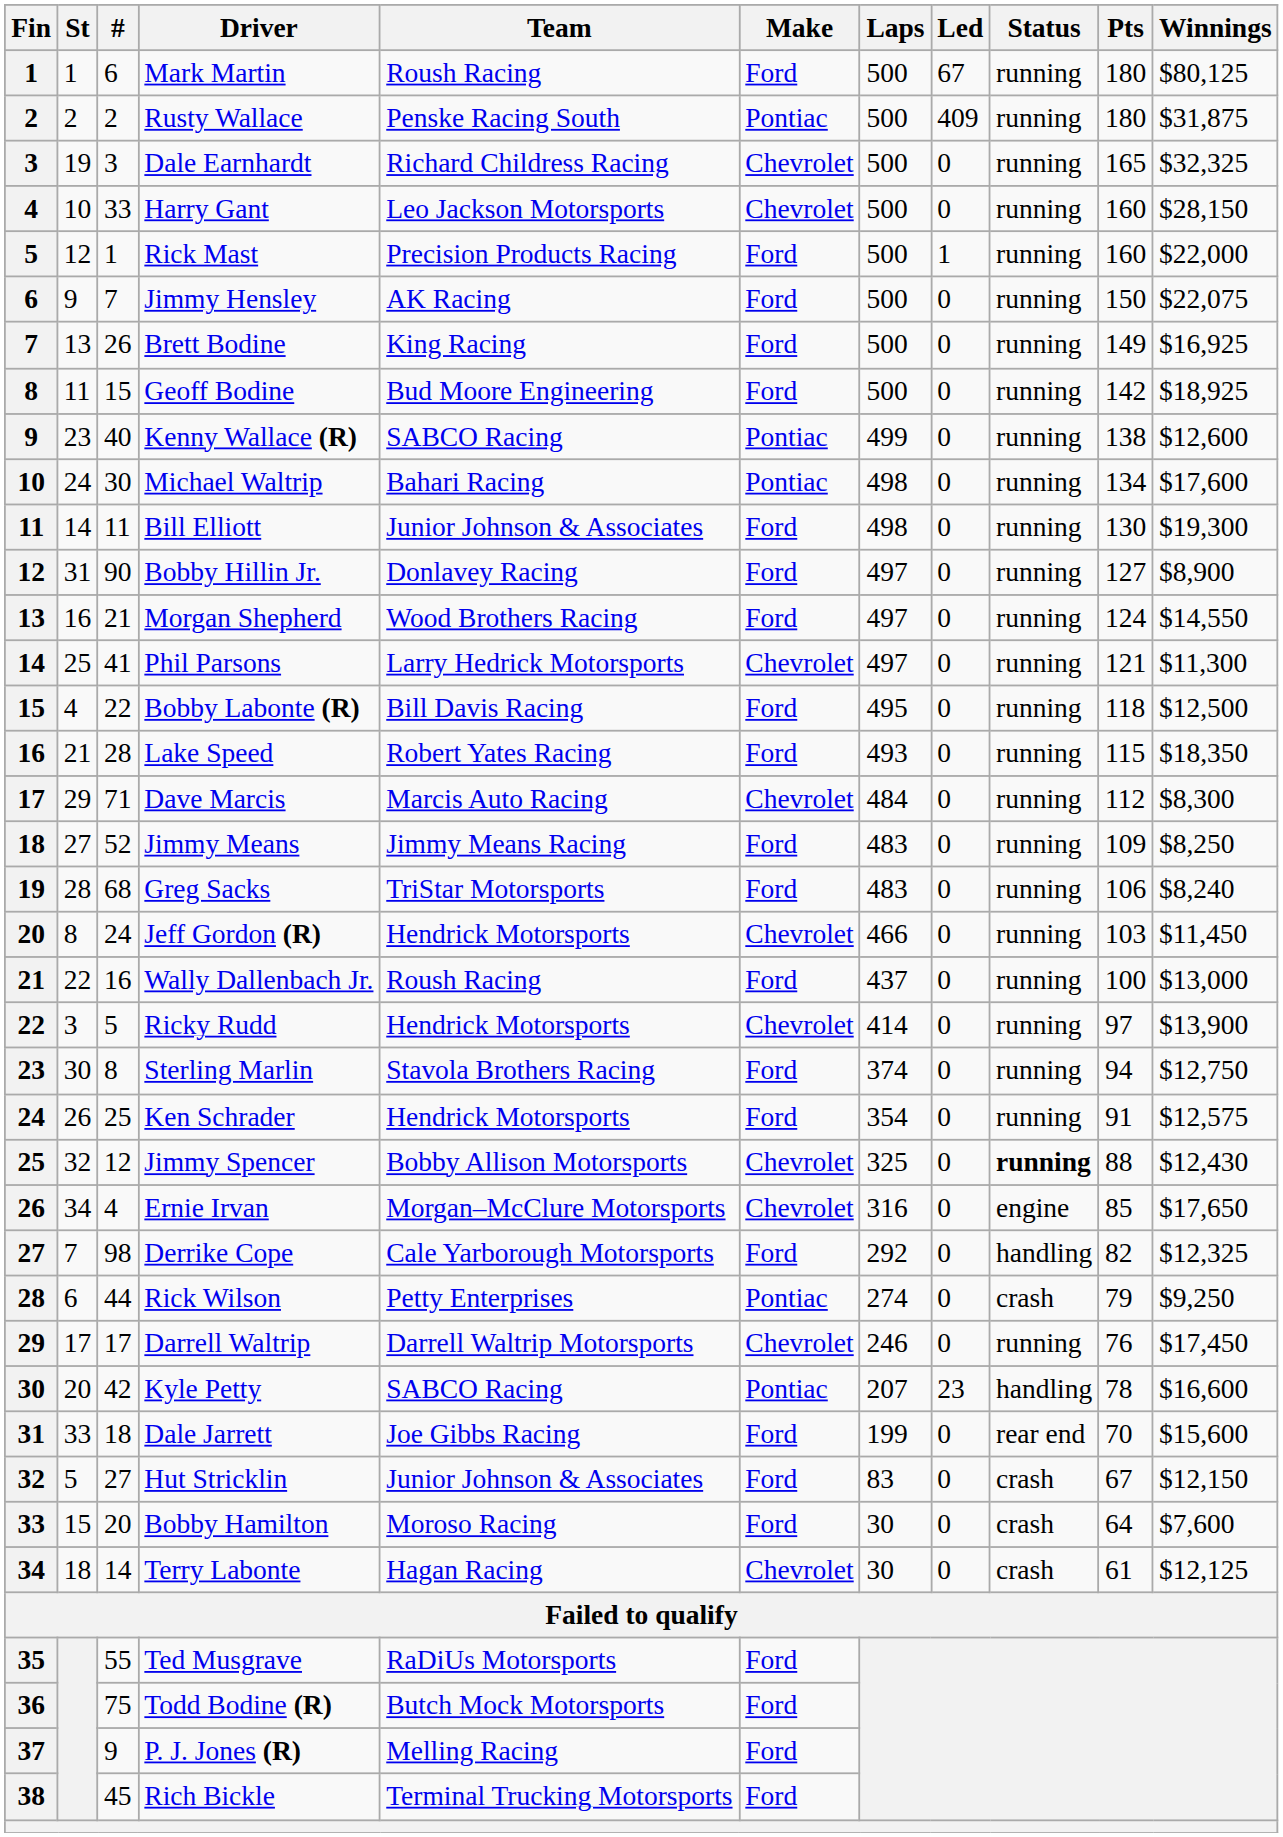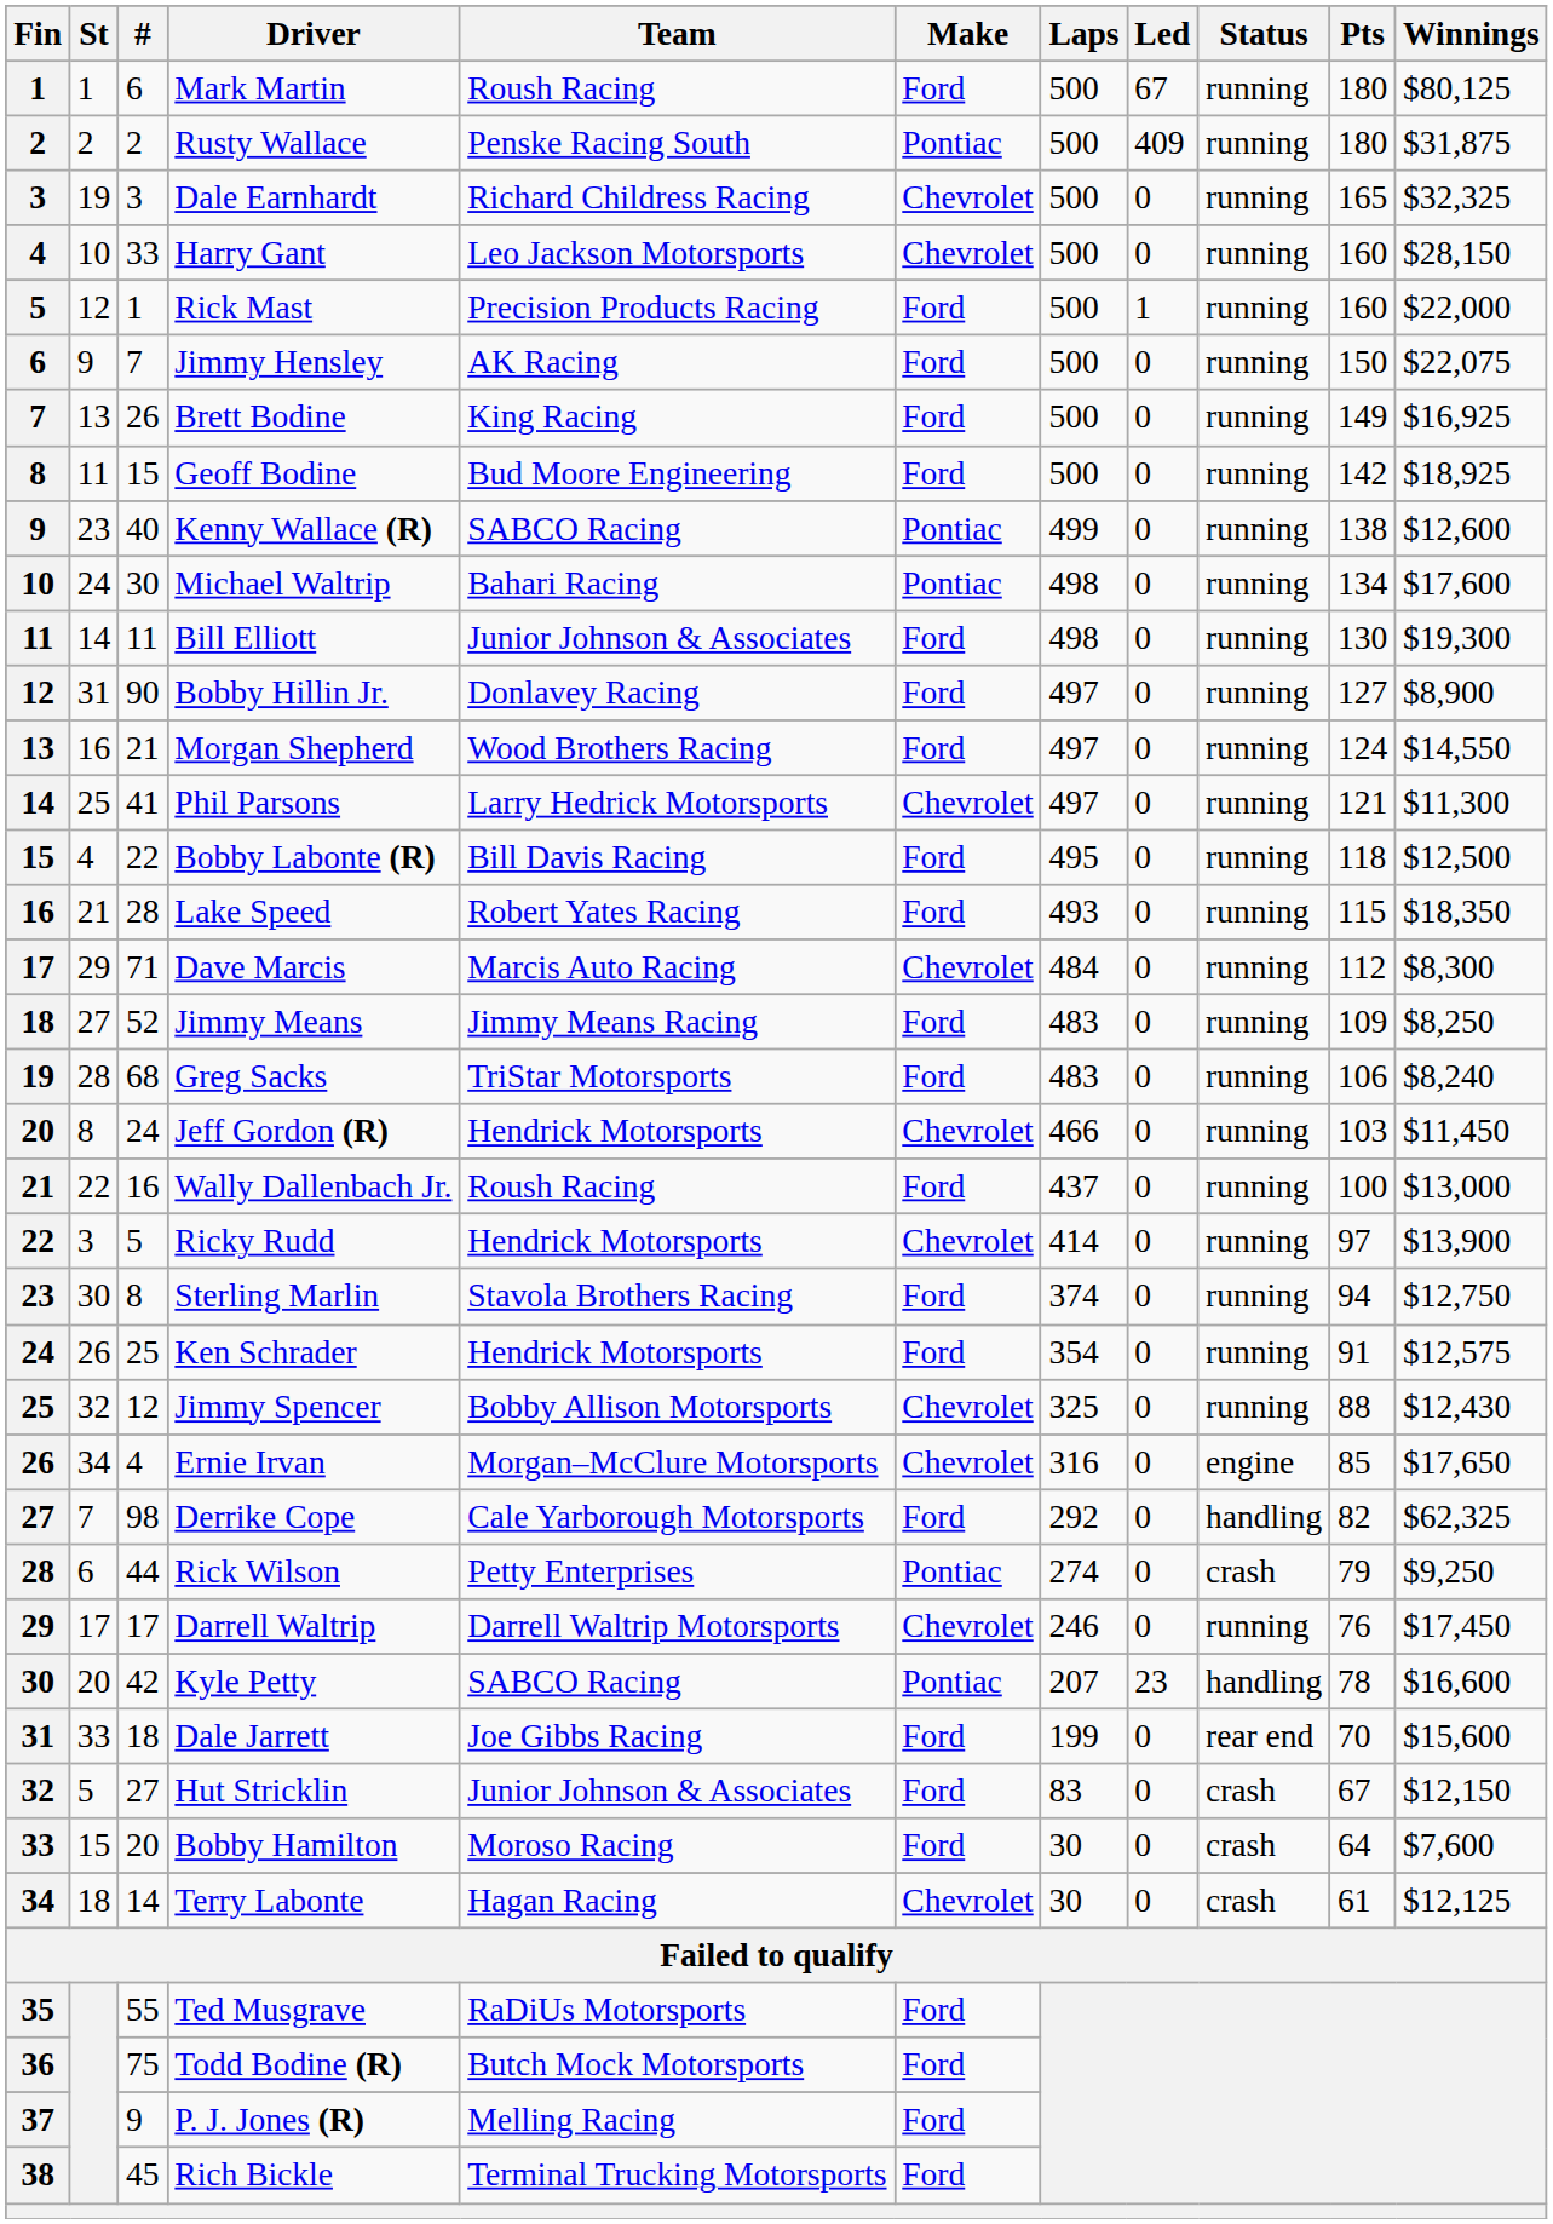 <table class="wikitable" style="font-size:95%">
 <tr>
 <th>Fin</th>
 <th>St</th>
 <th>#</th>
 <th>Driver</th>
 <th>Team</th>
 <th>Make</th>
 <th>Laps</th>
 <th>Led</th>
 <th>Status</th>
 <th>Pts</th>
 <th>Winnings</th>
 </tr>
 <tr>
 <th>1</th>
 <td>1</td>
 <td>6</td>
 <td><a href='#'>Mark Martin</a></td>
 <td><a href='#'>Roush Racing</a></td>
 <td><a href='#'>Ford</a></td>
 <td>500</td>
 <td>67</td>
 <td>running</td>
 <td>180</td>
 <td>$80,125</td>
 </tr>
 <tr>
 <th>2</th>
 <td>2</td>
 <td>2</td>
 <td><a href='#'>Rusty Wallace</a></td>
 <td><a href='#'>Penske Racing South</a></td>
 <td><a href='#'>Pontiac</a></td>
 <td>500</td>
 <td>409</td>
 <td>running</td>
 <td>180</td>
 <td>$31,875</td>
 </tr>
 <tr>
 <th>3</th>
 <td>19</td>
 <td>3</td>
 <td><a href='#'>Dale Earnhardt</a></td>
 <td><a href='#'>Richard Childress Racing</a></td>
 <td><a href='#'>Chevrolet</a></td>
 <td>500</td>
 <td>0</td>
 <td>running</td>
 <td>165</td>
 <td>$32,325</td>
 </tr>
 <tr>
 <th>4</th>
 <td>10</td>
 <td>33</td>
 <td><a href='#'>Harry Gant</a></td>
 <td><a href='#'>Leo Jackson Motorsports</a></td>
 <td><a href='#'>Chevrolet</a></td>
 <td>500</td>
 <td>0</td>
 <td>running</td>
 <td>160</td>
 <td>$28,150</td>
 </tr>
 <tr>
 <th>5</th>
 <td>12</td>
 <td>1</td>
 <td><a href='#'>Rick Mast</a></td>
 <td><a href='#'>Precision Products Racing</a></td>
 <td><a href='#'>Ford</a></td>
 <td>500</td>
 <td>1</td>
 <td>running</td>
 <td>160</td>
 <td>$22,000</td>
 </tr>
 <tr>
 <th>6</th>
 <td>9</td>
 <td>7</td>
 <td><a href='#'>Jimmy Hensley</a></td>
 <td><a href='#'>AK Racing</a></td>
 <td><a href='#'>Ford</a></td>
 <td>500</td>
 <td>0</td>
 <td>running</td>
 <td>150</td>
 <td>$22,075</td>
 </tr>
 <tr>
 <th>7</th>
 <td>13</td>
 <td>26</td>
 <td><a href='#'>Brett Bodine</a></td>
 <td><a href='#'>King Racing</a></td>
 <td><a href='#'>Ford</a></td>
 <td>500</td>
 <td>0</td>
 <td>running</td>
 <td>149</td>
 <td>$16,925</td>
 </tr>
 <tr>
 <th>8</th>
 <td>11</td>
 <td>15</td>
 <td><a href='#'>Geoff Bodine</a></td>
 <td><a href='#'>Bud Moore Engineering</a></td>
 <td><a href='#'>Ford</a></td>
 <td>500</td>
 <td>0</td>
 <td>running</td>
 <td>142</td>
 <td>$18,925</td>
 </tr>
 <tr>
 <th>9</th>
 <td>23</td>
 <td>40</td>
 <td><a href='#'>Kenny Wallace</a> <strong>(R)</strong></td>
 <td><a href='#'>SABCO Racing</a></td>
 <td><a href='#'>Pontiac</a></td>
 <td>499</td>
 <td>0</td>
 <td>running</td>
 <td>138</td>
 <td>$12,600</td>
 </tr>
 <tr>
 <th>10</th>
 <td>24</td>
 <td>30</td>
 <td><a href='#'>Michael Waltrip</a></td>
 <td><a href='#'>Bahari Racing</a></td>
 <td><a href='#'>Pontiac</a></td>
 <td>498</td>
 <td>0</td>
 <td>running</td>
 <td>134</td>
 <td>$17,600</td>
 </tr>
 <tr>
 <th>11</th>
 <td>14</td>
 <td>11</td>
 <td><a href='#'>Bill Elliott</a></td>
 <td><a href='#'>Junior Johnson & Associates</a></td>
 <td><a href='#'>Ford</a></td>
 <td>498</td>
 <td>0</td>
 <td>running</td>
 <td>130</td>
 <td>$19,300</td>
 </tr>
 <tr>
 <th>12</th>
 <td>31</td>
 <td>90</td>
 <td><a href='#'>Bobby Hillin Jr.</a></td>
 <td><a href='#'>Donlavey Racing</a></td>
 <td><a href='#'>Ford</a></td>
 <td>497</td>
 <td>0</td>
 <td>running</td>
 <td>127</td>
 <td>$8,900</td>
 </tr>
 <tr>
 <th>13</th>
 <td>16</td>
 <td>21</td>
 <td><a href='#'>Morgan Shepherd</a></td>
 <td><a href='#'>Wood Brothers Racing</a></td>
 <td><a href='#'>Ford</a></td>
 <td>497</td>
 <td>0</td>
 <td>running</td>
 <td>124</td>
 <td>$14,550</td>
 </tr>
 <tr>
 <th>14</th>
 <td>25</td>
 <td>41</td>
 <td><a href='#'>Phil Parsons</a></td>
 <td><a href='#'>Larry Hedrick Motorsports</a></td>
 <td><a href='#'>Chevrolet</a></td>
 <td>497</td>
 <td>0</td>
 <td>running</td>
 <td>121</td>
 <td>$11,300</td>
 </tr>
 <tr>
 <th>15</th>
 <td>4</td>
 <td>22</td>
 <td><a href='#'>Bobby Labonte</a> <strong>(R)</strong></td>
 <td><a href='#'>Bill Davis Racing</a></td>
 <td><a href='#'>Ford</a></td>
 <td>495</td>
 <td>0</td>
 <td>running</td>
 <td>118</td>
 <td>$12,500</td>
 </tr>
 <tr>
 <th>16</th>
 <td>21</td>
 <td>28</td>
 <td><a href='#'>Lake Speed</a></td>
 <td><a href='#'>Robert Yates Racing</a></td>
 <td><a href='#'>Ford</a></td>
 <td>493</td>
 <td>0</td>
 <td>running</td>
 <td>115</td>
 <td>$18,350</td>
 </tr>
 <tr>
 <th>17</th>
 <td>29</td>
 <td>71</td>
 <td><a href='#'>Dave Marcis</a></td>
 <td><a href='#'>Marcis Auto Racing</a></td>
 <td><a href='#'>Chevrolet</a></td>
 <td>484</td>
 <td>0</td>
 <td>running</td>
 <td>112</td>
 <td>$8,300</td>
 </tr>
 <tr>
 <th>18</th>
 <td>27</td>
 <td>52</td>
 <td><a href='#'>Jimmy Means</a></td>
 <td><a href='#'>Jimmy Means Racing</a></td>
 <td><a href='#'>Ford</a></td>
 <td>483</td>
 <td>0</td>
 <td>running</td>
 <td>109</td>
 <td>$8,250</td>
 </tr>
 <tr>
 <th>19</th>
 <td>28</td>
 <td>68</td>
 <td><a href='#'>Greg Sacks</a></td>
 <td><a href='#'>TriStar Motorsports</a></td>
 <td><a href='#'>Ford</a></td>
 <td>483</td>
 <td>0</td>
 <td>running</td>
 <td>106</td>
 <td>$8,240</td>
 </tr>
 <tr>
 <th>20</th>
 <td>8</td>
 <td>24</td>
 <td><a href='#'>Jeff Gordon</a> <strong>(R)</strong></td>
 <td><a href='#'>Hendrick Motorsports</a></td>
 <td><a href='#'>Chevrolet</a></td>
 <td>466</td>
 <td>0</td>
 <td>running</td>
 <td>103</td>
 <td>$11,450</td>
 </tr>
 <tr>
 <th>21</th>
 <td>22</td>
 <td>16</td>
 <td><a href='#'>Wally Dallenbach Jr.</a></td>
 <td><a href='#'>Roush Racing</a></td>
 <td><a href='#'>Ford</a></td>
 <td>437</td>
 <td>0</td>
 <td>running</td>
 <td>100</td>
 <td>$13,000</td>
 </tr>
 <tr>
 <th>22</th>
 <td>3</td>
 <td>5</td>
 <td><a href='#'>Ricky Rudd</a></td>
 <td><a href='#'>Hendrick Motorsports</a></td>
 <td><a href='#'>Chevrolet</a></td>
 <td>414</td>
 <td>0</td>
 <td>running</td>
 <td>97</td>
 <td>$13,900</td>
 </tr>
 <tr>
 <th>23</th>
 <td>30</td>
 <td>8</td>
 <td><a href='#'>Sterling Marlin</a></td>
 <td><a href='#'>Stavola Brothers Racing</a></td>
 <td><a href='#'>Ford</a></td>
 <td>374</td>
 <td>0</td>
 <td>running</td>
 <td>94</td>
 <td>$12,750</td>
 </tr>
 <tr>
 <th>24</th>
 <td>26</td>
 <td>25</td>
 <td><a href='#'>Ken Schrader</a></td>
 <td><a href='#'>Hendrick Motorsports</a></td>
 <td><a href='#'>Ford</a></td>
 <td>354</td>
 <td>0</td>
 <td>running</td>
 <td>91</td>
 <td>$12,575</td>
 </tr>
 <tr>
 <th>25</th>
 <td>32</td>
 <td>12</td>
 <td><a href='#'>Jimmy Spencer</a></td>
 <td><a href='#'>Bobby Allison Motorsports</a></td>
 <td><a href='#'>Chevrolet</a></td>
 <td>325</td>
 <td>0</td>
-<td><strong>running</strong></td>
+<td>running</td>
 <td>88</td>
 <td>$12,430</td>
 </tr>
 <tr>
 <th>26</th>
 <td>34</td>
 <td>4</td>
 <td><a href='#'>Ernie Irvan</a></td>
 <td><a href='#'>Morgan–McClure Motorsports</a></td>
 <td><a href='#'>Chevrolet</a></td>
 <td>316</td>
 <td>0</td>
 <td>engine</td>
 <td>85</td>
 <td>$17,650</td>
 </tr>
 <tr>
 <th>27</th>
 <td>7</td>
 <td>98</td>
 <td><a href='#'>Derrike Cope</a></td>
 <td><a href='#'>Cale Yarborough Motorsports</a></td>
 <td><a href='#'>Ford</a></td>
 <td>292</td>
 <td>0</td>
 <td>handling</td>
 <td>82</td>
-<td>$12,325</td>
+<td>$62,325</td>
 </tr>
 <tr>
 <th>28</th>
 <td>6</td>
 <td>44</td>
 <td><a href='#'>Rick Wilson</a></td>
 <td><a href='#'>Petty Enterprises</a></td>
 <td><a href='#'>Pontiac</a></td>
 <td>274</td>
 <td>0</td>
 <td>crash</td>
 <td>79</td>
 <td>$9,250</td>
 </tr>
 <tr>
 <th>29</th>
 <td>17</td>
 <td>17</td>
 <td><a href='#'>Darrell Waltrip</a></td>
 <td><a href='#'>Darrell Waltrip Motorsports</a></td>
 <td><a href='#'>Chevrolet</a></td>
 <td>246</td>
 <td>0</td>
 <td>running</td>
 <td>76</td>
 <td>$17,450</td>
 </tr>
 <tr>
 <th>30</th>
 <td>20</td>
 <td>42</td>
 <td><a href='#'>Kyle Petty</a></td>
 <td><a href='#'>SABCO Racing</a></td>
 <td><a href='#'>Pontiac</a></td>
 <td>207</td>
 <td>23</td>
 <td>handling</td>
 <td>78</td>
 <td>$16,600</td>
 </tr>
 <tr>
 <th>31</th>
 <td>33</td>
 <td>18</td>
 <td><a href='#'>Dale Jarrett</a></td>
 <td><a href='#'>Joe Gibbs Racing</a></td>
 <td><a href='#'>Ford</a></td>
 <td>199</td>
 <td>0</td>
 <td>rear end</td>
 <td>70</td>
 <td>$15,600</td>
 </tr>
 <tr>
 <th>32</th>
 <td>5</td>
 <td>27</td>
 <td><a href='#'>Hut Stricklin</a></td>
 <td><a href='#'>Junior Johnson & Associates</a></td>
 <td><a href='#'>Ford</a></td>
 <td>83</td>
 <td>0</td>
 <td>crash</td>
 <td>67</td>
 <td>$12,150</td>
 </tr>
 <tr>
 <th>33</th>
 <td>15</td>
 <td>20</td>
 <td><a href='#'>Bobby Hamilton</a></td>
 <td><a href='#'>Moroso Racing</a></td>
 <td><a href='#'>Ford</a></td>
 <td>30</td>
 <td>0</td>
 <td>crash</td>
 <td>64</td>
 <td>$7,600</td>
 </tr>
 <tr>
 <th>34</th>
 <td>18</td>
 <td>14</td>
 <td><a href='#'>Terry Labonte</a></td>
 <td><a href='#'>Hagan Racing</a></td>
 <td><a href='#'>Chevrolet</a></td>
 <td>30</td>
 <td>0</td>
 <td>crash</td>
 <td>61</td>
 <td>$12,125</td>
 </tr>
 <tr>
 <th colspan="11">Failed to qualify</th>
 </tr>
 <tr>
 <th>35</th>
 <th rowspan="4"></th>
 <td>55</td>
 <td><a href='#'>Ted Musgrave</a></td>
 <td><a href='#'>RaDiUs Motorsports</a></td>
 <td><a href='#'>Ford</a></td>
 <th colspan="5" rowspan="4"></th>
 </tr>
 <tr>
 <th>36</th>
 <td>75</td>
 <td><a href='#'>Todd Bodine</a> <strong>(R)</strong></td>
 <td><a href='#'>Butch Mock Motorsports</a></td>
 <td><a href='#'>Ford</a></td>
 </tr>
 <tr>
 <th>37</th>
 <td>9</td>
 <td><a href='#'>P. J. Jones</a> <strong>(R)</strong></td>
 <td><a href='#'>Melling Racing</a></td>
 <td><a href='#'>Ford</a></td>
 </tr>
 <tr>
 <th>38</th>
 <td>45</td>
 <td><a href='#'>Rich Bickle</a></td>
 <td><a href='#'>Terminal Trucking Motorsports</a></td>
 <td><a href='#'>Ford</a></td>
 </tr>
 <tr>
 <th colspan="11"></th>
 </tr>
 </table>
